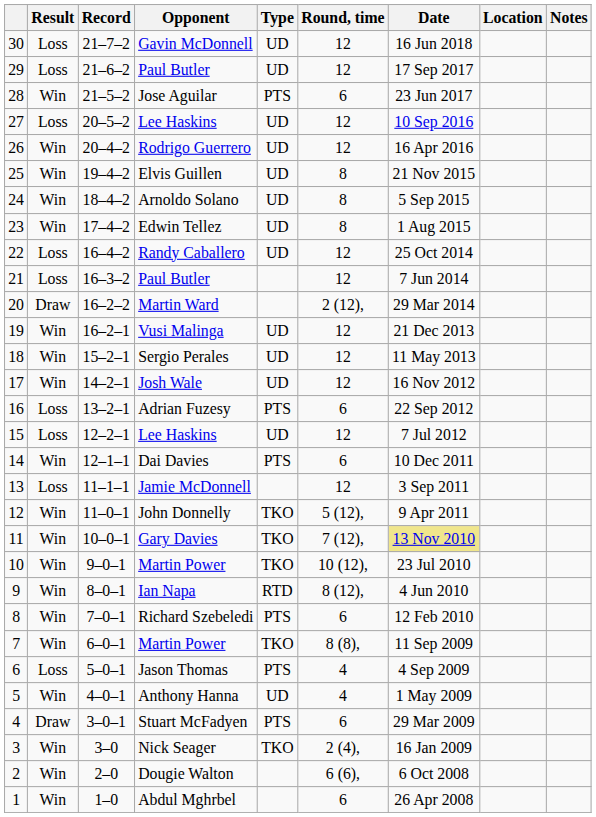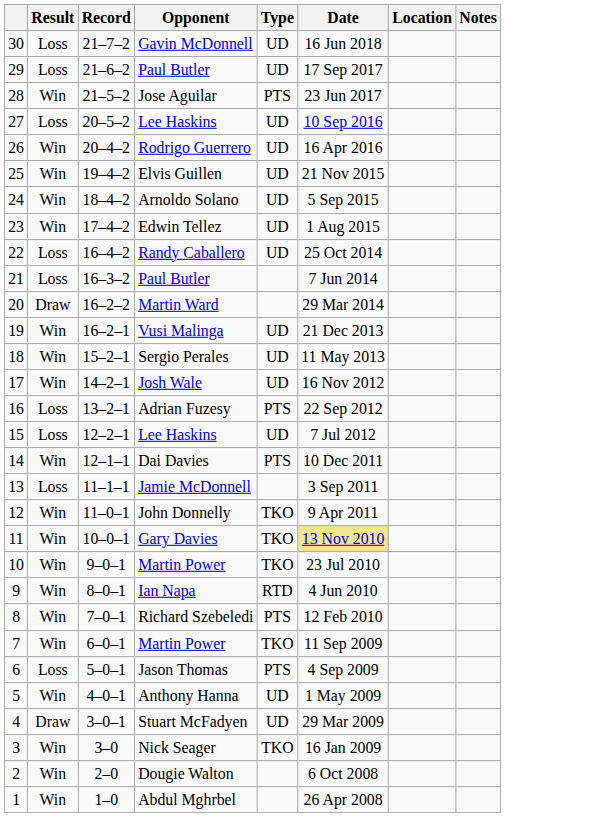 <table class="wikitable" style="text-align:center; font-size:95%">
 <tr>
 <th></th>
 <th>Result</th>
 <th>Record</th>
 <th>Opponent</th>
 <th>Type</th>
-<th>Round, time</th>
 <th>Date</th>
 <th>Location</th>
 <th>Notes</th>
 </tr>
 <tr>
 <td>30</td>
 <td>Loss</td>
 <td>21–7–2</td>
 <td align=left> <a href='#'>Gavin McDonnell</a></td>
 <td>UD</td>
-<td>12</td>
 <td>16 Jun 2018</td>
 <td align=left> </td>
 <td align=left></td>
 </tr>
 <tr>
 <td>29</td>
 <td>Loss</td>
 <td>21–6–2</td>
 <td align=left> <a href='#'>Paul Butler</a></td>
 <td>UD</td>
-<td>12</td>
 <td>17 Sep 2017</td>
 <td align=left></td>
 <td align=left></td>
 </tr>
 <tr>
 <td>28</td>
 <td>Win</td>
 <td>21–5–2</td>
 <td style="text-align:left;"> Jose Aguilar</td>
 <td>PTS</td>
-<td>6</td>
 <td>23 Jun 2017</td>
 <td style="text-align:left;"> </td>
 <td></td>
 </tr>
 <tr>
 <td>27</td>
 <td>Loss</td>
 <td>20–5–2</td>
 <td align=left> <a href='#'>Lee Haskins</a></td>
 <td>UD</td>
-<td>12</td>
 <td><a href='#'>10 Sep 2016</a></td>
 <td align=left> </td>
 <td align=left></td>
 </tr>
 <tr>
 <td>26</td>
 <td>Win</td>
 <td>20–4–2</td>
 <td align=left> <a href='#'>Rodrigo Guerrero</a></td>
 <td>UD</td>
-<td>12</td>
 <td>16 Apr 2016</td>
 <td align=left></td>
 <td></td>
 </tr>
 <tr>
 <td>25</td>
 <td>Win</td>
 <td>19–4–2</td>
 <td align=left> Elvis Guillen</td>
 <td>UD</td>
-<td>8</td>
 <td>21 Nov 2015</td>
 <td align=left></td>
 <td></td>
 </tr>
 <tr>
 <td>24</td>
 <td>Win</td>
 <td>18–4–2</td>
 <td align=left> Arnoldo Solano</td>
 <td>UD</td>
-<td>8</td>
 <td>5 Sep 2015</td>
 <td align=left></td>
 <td></td>
 </tr>
 <tr>
 <td>23</td>
 <td>Win</td>
 <td>17–4–2</td>
 <td align=left> Edwin Tellez</td>
 <td>UD</td>
-<td>8</td>
 <td>1 Aug 2015</td>
 <td align=left></td>
 <td></td>
 </tr>
 <tr>
 <td>22</td>
 <td>Loss</td>
 <td>16–4–2</td>
 <td align=left> <a href='#'>Randy Caballero</a></td>
 <td>UD</td>
-<td>12</td>
 <td>25 Oct 2014</td>
 <td align=left></td>
 <td align=left></td>
 </tr>
 <tr>
 <td>21</td>
 <td>Loss</td>
 <td>16–3–2</td>
 <td align=left> <a href='#'>Paul Butler</a></td>
 <td></td>
-<td>12</td>
 <td>7 Jun 2014</td>
 <td align=left></td>
 <td align=left></td>
 </tr>
 <tr>
 <td>20</td>
 <td>Draw</td>
 <td>16–2–2</td>
 <td align=left> <a href='#'>Martin Ward</a></td>
 <td></td>
-<td>2 (12), </td>
 <td>29 Mar 2014</td>
 <td align=left></td>
 <td align=left></td>
 </tr>
 <tr>
 <td>19</td>
 <td>Win</td>
 <td>16–2–1</td>
 <td align=left> <a href='#'>Vusi Malinga</a></td>
 <td>UD</td>
-<td>12</td>
 <td>21 Dec 2013</td>
 <td align=left></td>
 <td align=left></td>
 </tr>
 <tr>
 <td>18</td>
 <td>Win</td>
 <td>15–2–1</td>
 <td align=left> Sergio Perales</td>
 <td>UD</td>
-<td>12</td>
 <td>11 May 2013</td>
 <td align=left></td>
 <td align=left></td>
 </tr>
 <tr>
 <td>17</td>
 <td>Win</td>
 <td>14–2–1</td>
 <td align=left> <a href='#'>Josh Wale</a></td>
 <td>UD</td>
-<td>12</td>
 <td>16 Nov 2012</td>
 <td align=left></td>
 <td align=left></td>
 </tr>
 <tr>
 <td>16</td>
 <td>Loss</td>
 <td>13–2–1</td>
 <td align=left> Adrian Fuzesy</td>
 <td>PTS</td>
-<td>6</td>
 <td>22 Sep 2012</td>
 <td align=left></td>
 <td></td>
 </tr>
 <tr>
 <td>15</td>
 <td>Loss</td>
 <td>12–2–1</td>
 <td align=left> <a href='#'>Lee Haskins</a></td>
 <td>UD</td>
-<td>12</td>
 <td>7 Jul 2012</td>
 <td align=left></td>
 <td align=left></td>
 </tr>
 <tr>
 <td>14</td>
 <td>Win</td>
 <td>12–1–1</td>
 <td align=left> Dai Davies</td>
 <td>PTS</td>
-<td>6</td>
 <td>10 Dec 2011</td>
 <td align=left></td>
 <td align=left></td>
 </tr>
 <tr>
 <td>13</td>
 <td>Loss</td>
 <td>11–1–1</td>
 <td align=left> <a href='#'>Jamie McDonnell</a></td>
 <td></td>
-<td>12</td>
 <td>3 Sep 2011</td>
 <td align=left></td>
 <td align=left></td>
 </tr>
 <tr>
 <td>12</td>
 <td>Win</td>
 <td>11–0–1</td>
 <td align=left> John Donnelly</td>
 <td>TKO</td>
-<td>5 (12), </td>
 <td>9 Apr 2011</td>
 <td align=left></td>
 <td align=left></td>
 </tr>
 <tr>
 <td>11</td>
 <td>Win</td>
 <td>10–0–1</td>
 <td align=left> <a href='#'>Gary Davies</a></td>
 <td>TKO</td>
-<td>7 (12), </td>
 <td style="background: khaki;"><a href='#'>13 Nov 2010</a></td>
 <td align=left></td>
 <td align=left></td>
 </tr>
 <tr>
 <td>10</td>
 <td>Win</td>
 <td>9–0–1</td>
 <td align=left> <a href='#'>Martin Power</a></td>
 <td>TKO</td>
-<td>10 (12), </td>
 <td>23 Jul 2010</td>
 <td align=left></td>
 <td align=left></td>
 </tr>
 <tr>
 <td>9</td>
 <td>Win</td>
 <td>8–0–1</td>
 <td align=left> <a href='#'>Ian Napa</a></td>
 <td>RTD</td>
-<td>8 (12), </td>
 <td>4 Jun 2010</td>
 <td align=left></td>
 <td align=left></td>
 </tr>
 <tr>
 <td>8</td>
 <td>Win</td>
 <td>7–0–1</td>
 <td align=left> Richard Szebeledi</td>
 <td>PTS</td>
-<td>6</td>
 <td>12 Feb 2010</td>
 <td align=left></td>
 <td></td>
 </tr>
 <tr>
 <td>7</td>
 <td>Win</td>
 <td>6–0–1</td>
 <td align=left> <a href='#'>Martin Power</a></td>
 <td>TKO</td>
-<td>8 (8), </td>
 <td>11 Sep 2009</td>
 <td align=left></td>
 <td align=left></td>
 </tr>
 <tr>
 <td>6</td>
 <td>Loss</td>
 <td>5–0–1</td>
 <td align=left> Jason Thomas</td>
 <td>PTS</td>
-<td>4</td>
 <td>4 Sep 2009</td>
 <td align=left></td>
 <td></td>
 </tr>
 <tr>
 <td>5</td>
 <td>Win</td>
 <td>4–0–1</td>
 <td align=left> Anthony Hanna</td>
 <td>UD</td>
-<td>4</td>
 <td>1 May 2009</td>
 <td align=left></td>
 <td></td>
 </tr>
 <tr>
 <td>4</td>
 <td>Draw</td>
 <td>3–0–1</td>
 <td align=left> Stuart McFadyen</td>
-<td>PTS</td>
-<td>6</td>
+<td>UD</td>
 <td>29 Mar 2009</td>
 <td align=left></td>
 <td></td>
 </tr>
 <tr>
 <td>3</td>
 <td>Win</td>
 <td>3–0</td>
 <td align=left> Nick Seager</td>
 <td>TKO</td>
-<td>2 (4), </td>
 <td>16 Jan 2009</td>
 <td align=left></td>
 <td></td>
 </tr>
 <tr>
 <td>2</td>
 <td>Win</td>
 <td>2–0</td>
 <td align=left> Dougie Walton</td>
 <td></td>
-<td>6 (6), </td>
 <td>6 Oct 2008</td>
 <td align=left></td>
 <td></td>
 </tr>
 <tr>
 <td>1</td>
 <td>Win</td>
 <td>1–0</td>
 <td align=left> Abdul Mghrbel</td>
 <td></td>
-<td>6</td>
 <td>26 Apr 2008</td>
 <td align=left></td>
 <td></td>
 </tr>
 </table>
